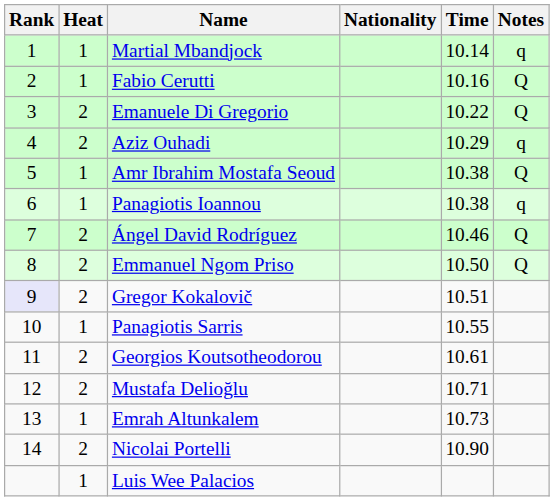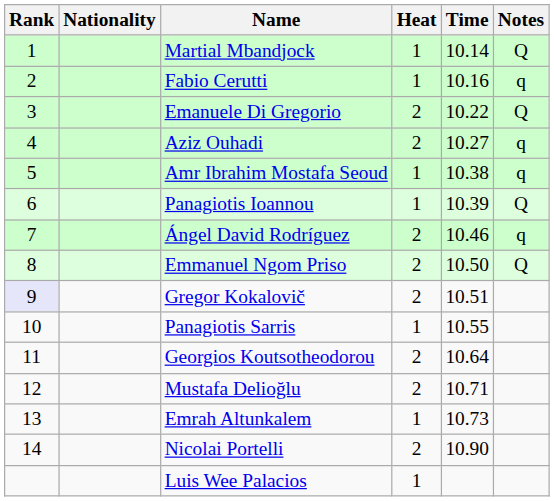 <table class="wikitable sortable" style="text-align:center">
 <tr>
 <th>Rank</th>
+<th>Nationality</th>
+<th>Name</th>
 <th>Heat</th>
-<th>Name</th>
-<th>Nationality</th>
 <th>Time</th>
 <th>Notes</th>
 </tr>
 <tr bgcolor=ccffcc>
 <td>1</td>
+<td align=left></td>
+<td align=left><a href='#'>Martial Mbandjock</a></td>
 <td>1</td>
-<td align=left><a href='#'>Martial Mbandjock</a></td>
+<td>10.14</td>
+<td>Q</td>
+</tr>
+<tr bgcolor=ccffcc>
+<td>2</td>
 <td align=left></td>
-<td>10.14</td>
+<td align=left><a href='#'>Fabio Cerutti</a></td>
+<td>1</td>
+<td>10.16</td>
 <td>q</td>
 </tr>
 <tr bgcolor=ccffcc>
+<td>3</td>
+<td align=left></td>
+<td align=left><a href='#'>Emanuele Di Gregorio</a></td>
 <td>2</td>
-<td>1</td>
-<td align=left><a href='#'>Fabio Cerutti</a></td>
-<td align=left></td>
-<td>10.16</td>
-<td>Q</td>
-</tr>
-<tr bgcolor=ccffcc>
-<td>3</td>
-<td>2</td>
-<td align=left><a href='#'>Emanuele Di Gregorio</a></td>
-<td align=left></td>
 <td>10.22</td>
 <td>Q</td>
 </tr>
 <tr bgcolor=ccffcc>
 <td>4</td>
+<td align=left></td>
+<td align=left><a href='#'>Aziz Ouhadi</a></td>
 <td>2</td>
-<td align=left><a href='#'>Aziz Ouhadi</a></td>
-<td align=left></td>
-<td>10.29</td>
+<td>10.27</td>
 <td>q</td>
 </tr>
 <tr bgcolor=ccffcc>
 <td>5</td>
+<td align=left></td>
+<td align=left><a href='#'>Amr Ibrahim Mostafa Seoud</a></td>
 <td>1</td>
-<td align=left><a href='#'>Amr Ibrahim Mostafa Seoud</a></td>
-<td align=left></td>
 <td>10.38</td>
-<td>Q</td>
+<td>q</td>
 </tr>
 <tr bgcolor=ddffdd>
 <td>6</td>
+<td align=left></td>
+<td align=left><a href='#'>Panagiotis Ioannou</a></td>
 <td>1</td>
-<td align=left><a href='#'>Panagiotis Ioannou</a></td>
-<td align=left></td>
-<td>10.38</td>
-<td>q</td>
+<td>10.39</td>
+<td>Q</td>
 </tr>
 <tr bgcolor=ccffcc>
 <td>7</td>
+<td align=left></td>
+<td align=left><a href='#'>Ángel David Rodríguez</a></td>
 <td>2</td>
-<td align=left><a href='#'>Ángel David Rodríguez</a></td>
-<td align=left></td>
 <td>10.46</td>
-<td>Q</td>
+<td>q</td>
 </tr>
 <tr bgcolor=ddffdd>
 <td>8</td>
+<td align=left></td>
+<td align=left><a href='#'>Emmanuel Ngom Priso</a></td>
 <td>2</td>
-<td align=left><a href='#'>Emmanuel Ngom Priso</a></td>
-<td align=left></td>
 <td>10.50</td>
 <td>Q</td>
 </tr>
 <tr>
 <td style="background: lavender;">9</td>
+<td align=left></td>
+<td align=left><a href='#'>Gregor Kokalovič</a></td>
 <td>2</td>
-<td align=left><a href='#'>Gregor Kokalovič</a></td>
-<td align=left></td>
 <td>10.51</td>
 <td></td>
 </tr>
 <tr>
 <td>10</td>
+<td align=left></td>
+<td align=left><a href='#'>Panagiotis Sarris</a></td>
 <td>1</td>
-<td align=left><a href='#'>Panagiotis Sarris</a></td>
-<td align=left></td>
 <td>10.55</td>
 <td></td>
 </tr>
 <tr>
 <td>11</td>
+<td align=left></td>
+<td align=left><a href='#'>Georgios Koutsotheodorou</a></td>
 <td>2</td>
-<td align=left><a href='#'>Georgios Koutsotheodorou</a></td>
-<td align=left></td>
-<td>10.61</td>
+<td>10.64</td>
 <td></td>
 </tr>
 <tr>
 <td>12</td>
+<td align=left></td>
+<td align=left><a href='#'>Mustafa Delioğlu</a></td>
 <td>2</td>
-<td align=left><a href='#'>Mustafa Delioğlu</a></td>
-<td align=left></td>
 <td>10.71</td>
 <td></td>
 </tr>
 <tr>
 <td>13</td>
+<td align=left></td>
+<td align=left><a href='#'>Emrah Altunkalem</a></td>
 <td>1</td>
-<td align=left><a href='#'>Emrah Altunkalem</a></td>
-<td align=left></td>
 <td>10.73</td>
 <td></td>
 </tr>
 <tr>
 <td>14</td>
+<td align=left></td>
+<td align=left><a href='#'>Nicolai Portelli</a></td>
 <td>2</td>
-<td align=left><a href='#'>Nicolai Portelli</a></td>
-<td align=left></td>
 <td>10.90</td>
 <td></td>
 </tr>
 <tr>
 <td></td>
+<td align=left></td>
+<td align=left><a href='#'>Luis Wee Palacios</a></td>
 <td>1</td>
-<td align=left><a href='#'>Luis Wee Palacios</a></td>
-<td align=left></td>
 <td></td>
 <td></td>
 </tr>
 </table>
